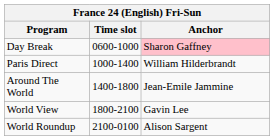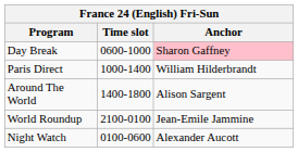 <table class="wikitable">
 <tr>
 <th colspan=3>France 24 (English) Fri-Sun</th>
 </tr>
 <tr>
 <th width=120>Program</th>
 <th>Time slot</th>
 <th width=185>Anchor</th>
 </tr>
 <tr>
 <td>Day Break</td>
 <td>0600-1000</td>
 <td style="background: pink;">Sharon Gaffney</td>
 </tr>
 <tr>
 <td>Paris Direct</td>
 <td>1000-1400</td>
 <td>William Hilderbrandt</td>
 </tr>
 <tr>
 <td>Around The World</td>
 <td>1400-1800</td>
-<td>Jean-Emile Jammine</td>
-</tr>
-<tr>
-<td>World View</td>
-<td>1800-2100</td>
-<td>Gavin Lee</td>
+<td>Alison Sargent</td>
 </tr>
 <tr>
 <td>World Roundup</td>
 <td>2100-0100</td>
-<td>Alison Sargent</td>
+<td>Jean-Emile Jammine</td>
+</tr>
+<tr>
+<td>Night Watch</td>
+<td>0100-0600</td>
+<td>Alexander Aucott</td>
 </tr>
 </table>
